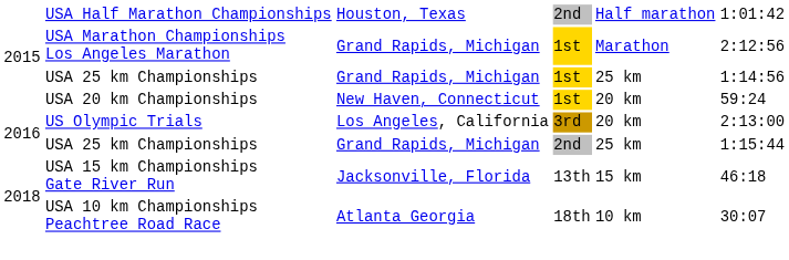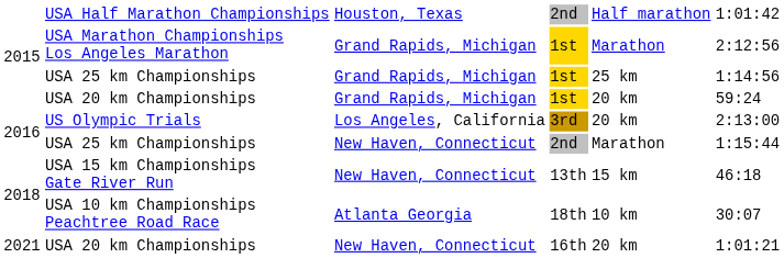 <table>
 <tr>
 <td rowspan=4>2015</td>
 <td><a href='#'>USA Half Marathon Championships</a></td>
 <td><a href='#'>Houston, Texas</a></td>
 <td bgcolor=silver>2nd</td>
 <td><a href='#'>Half marathon</a></td>
 <td>1:01:42</td>
 </tr>
 <tr>
 <td><a href='#'>USA Marathon Championships</a><br><a href='#'>Los Angeles Marathon</a></td>
 <td><a href='#'>Grand Rapids, Michigan</a></td>
 <td bgcolor=gold>1st</td>
 <td><a href='#'>Marathon</a></td>
 <td>2:12:56</td>
 </tr>
 <tr>
 <td>USA 25 km Championships</td>
 <td><a href='#'>Grand Rapids, Michigan</a></td>
 <td bgcolor=gold>1st</td>
 <td>25 km</td>
 <td>1:14:56</td>
 </tr>
 <tr>
 <td>USA 20 km Championships</td>
-<td><a href='#'>New Haven, Connecticut</a></td>
+<td><a href='#'>Grand Rapids, Michigan</a></td>
 <td bgcolor=gold>1st</td>
 <td>20 km</td>
 <td>59:24</td>
 </tr>
 <tr>
 <td rowspan=2>2016</td>
 <td><a href='#'>US Olympic Trials</a></td>
 <td><a href='#'>Los Angeles</a>, California</td>
 <td bgcolor=cc9900>3rd</td>
 <td>20 km</td>
 <td>2:13:00</td>
 </tr>
 <tr>
 <td>USA 25 km Championships</td>
-<td><a href='#'>Grand Rapids, Michigan</a></td>
+<td><a href='#'>New Haven, Connecticut</a></td>
 <td bgcolor=silver>2nd</td>
-<td>25 km</td>
+<td>Marathon</td>
 <td>1:15:44</td>
 </tr>
 <tr>
 <td rowspan=2>2018</td>
 <td>USA 15 km Championships<br><a href='#'>Gate River Run</a></td>
-<td><a href='#'>Jacksonville, Florida</a></td>
+<td><a href='#'>New Haven, Connecticut</a></td>
 <td>13th</td>
 <td>15 km</td>
 <td>46:18</td>
 </tr>
 <tr>
 <td>USA 10 km Championships<br><a href='#'>Peachtree Road Race</a></td>
 <td><a href='#'>Atlanta Georgia</a></td>
 <td>18th</td>
 <td>10 km</td>
 <td>30:07</td>
 </tr>
+<tr>
+<td>2021</td>
+<td>USA 20 km Championships</td>
+<td><a href='#'>New Haven, Connecticut</a></td>
+<td>16th</td>
+<td>20 km</td>
+<td>1:01:21</td>
+</tr>
 </table>
